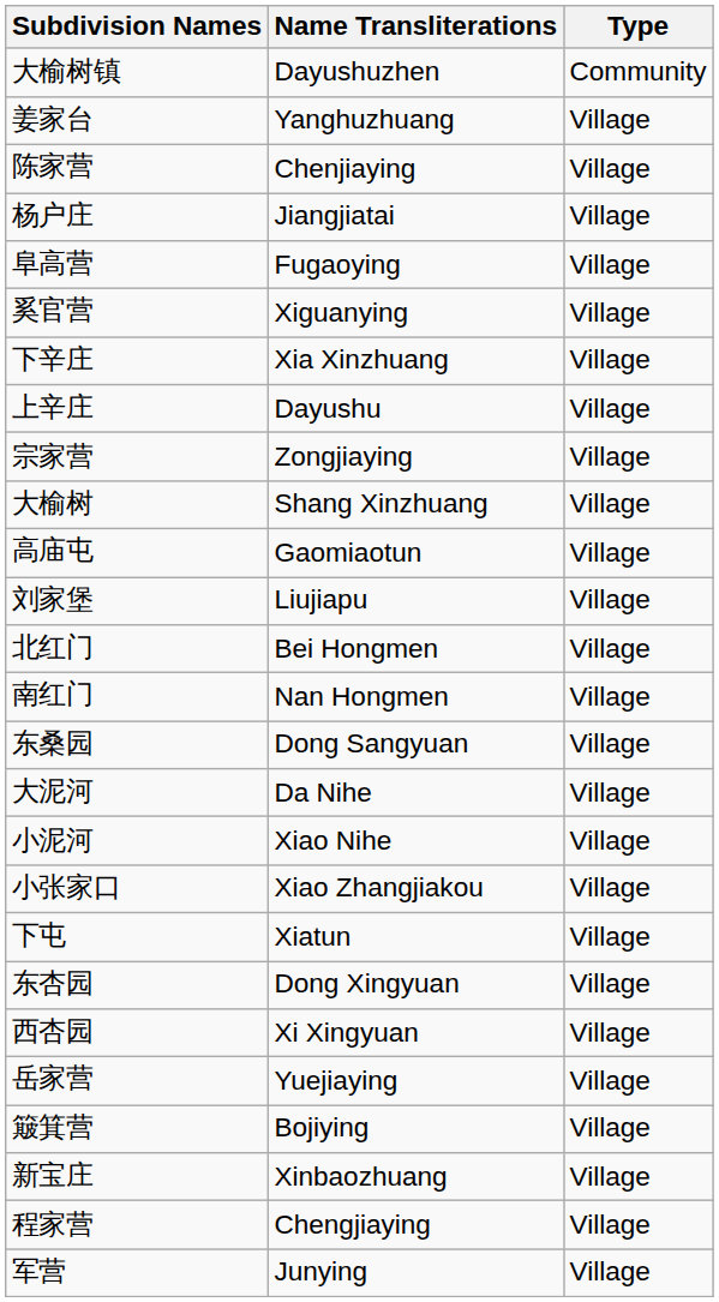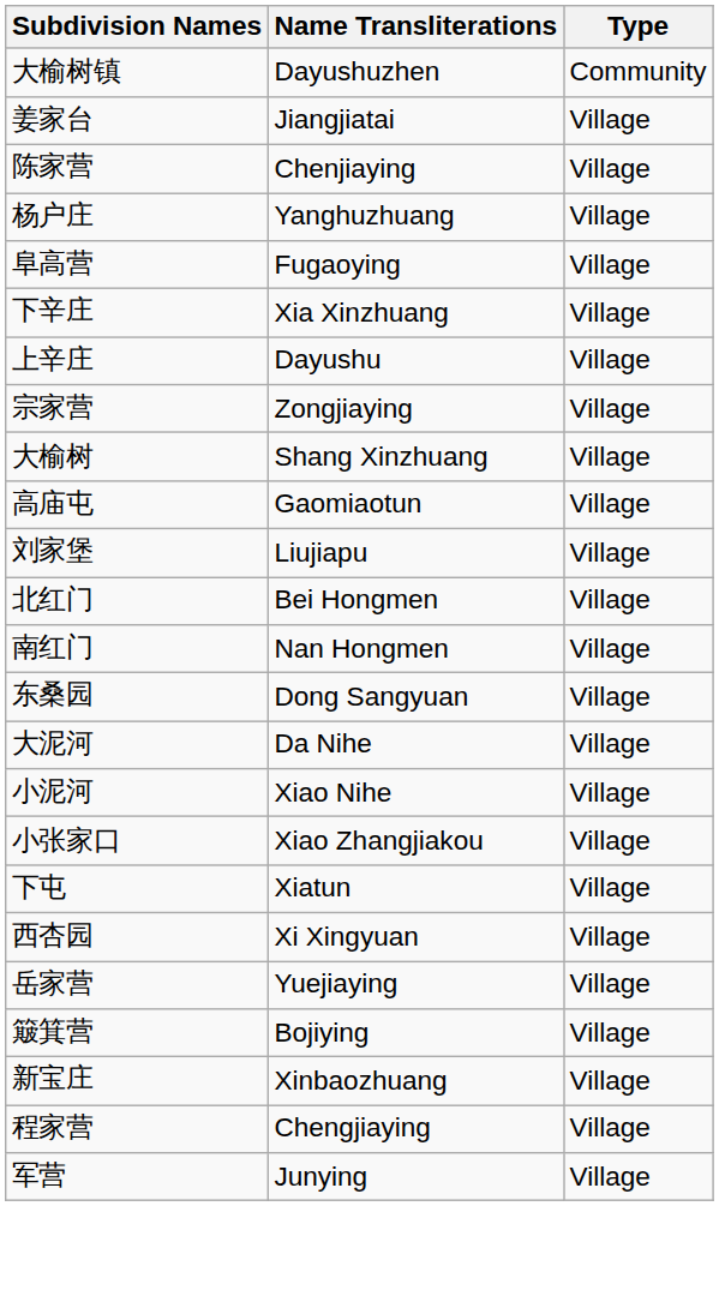 <table class="wikitable sortable">
 <tr>
 <th>Subdivision Names</th>
 <th>Name Transliterations</th>
 <th>Type</th>
 </tr>
 <tr>
 <td>大榆树镇</td>
 <td>Dayushuzhen</td>
 <td>Community</td>
 </tr>
 <tr>
 <td>姜家台</td>
-<td>Yanghuzhuang</td>
+<td>Jiangjiatai</td>
 <td>Village</td>
 </tr>
 <tr>
 <td>陈家营</td>
 <td>Chenjiaying</td>
 <td>Village</td>
 </tr>
 <tr>
 <td>杨户庄</td>
-<td>Jiangjiatai</td>
+<td>Yanghuzhuang</td>
 <td>Village</td>
 </tr>
 <tr>
 <td>阜高营</td>
 <td>Fugaoying</td>
-<td>Village</td>
-</tr>
-<tr>
-<td>奚官营</td>
-<td>Xiguanying</td>
 <td>Village</td>
 </tr>
 <tr>
 <td>下辛庄</td>
 <td>Xia Xinzhuang</td>
 <td>Village</td>
 </tr>
 <tr>
 <td>上辛庄</td>
 <td>Dayushu</td>
 <td>Village</td>
 </tr>
 <tr>
 <td>宗家营</td>
 <td>Zongjiaying</td>
 <td>Village</td>
 </tr>
 <tr>
 <td>大榆树</td>
 <td>Shang Xinzhuang</td>
 <td>Village</td>
 </tr>
 <tr>
 <td>高庙屯</td>
 <td>Gaomiaotun</td>
 <td>Village</td>
 </tr>
 <tr>
 <td>刘家堡</td>
 <td>Liujiapu</td>
 <td>Village</td>
 </tr>
 <tr>
 <td>北红门</td>
 <td>Bei Hongmen</td>
 <td>Village</td>
 </tr>
 <tr>
 <td>南红门</td>
 <td>Nan Hongmen</td>
 <td>Village</td>
 </tr>
 <tr>
 <td>东桑园</td>
 <td>Dong Sangyuan</td>
 <td>Village</td>
 </tr>
 <tr>
 <td>大泥河</td>
 <td>Da Nihe</td>
 <td>Village</td>
 </tr>
 <tr>
 <td>小泥河</td>
 <td>Xiao Nihe</td>
 <td>Village</td>
 </tr>
 <tr>
 <td>小张家口</td>
 <td>Xiao Zhangjiakou</td>
 <td>Village</td>
 </tr>
 <tr>
 <td>下屯</td>
 <td>Xiatun</td>
 <td>Village</td>
 </tr>
 <tr>
-<td>东杏园</td>
-<td>Dong Xingyuan</td>
-<td>Village</td>
-</tr>
-<tr>
 <td>西杏园</td>
 <td>Xi Xingyuan</td>
 <td>Village</td>
 </tr>
 <tr>
 <td>岳家营</td>
 <td>Yuejiaying</td>
 <td>Village</td>
 </tr>
 <tr>
 <td>簸箕营</td>
 <td>Bojiying</td>
 <td>Village</td>
 </tr>
 <tr>
 <td>新宝庄</td>
 <td>Xinbaozhuang</td>
 <td>Village</td>
 </tr>
 <tr>
 <td>程家营</td>
 <td>Chengjiaying</td>
 <td>Village</td>
 </tr>
 <tr>
 <td>军营</td>
 <td>Junying</td>
 <td>Village</td>
 </tr>
 </table>
